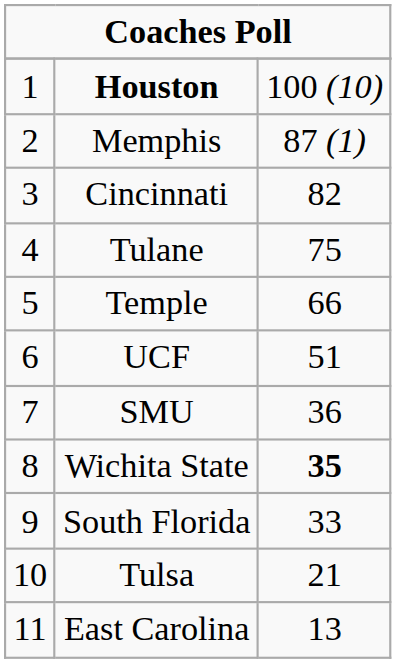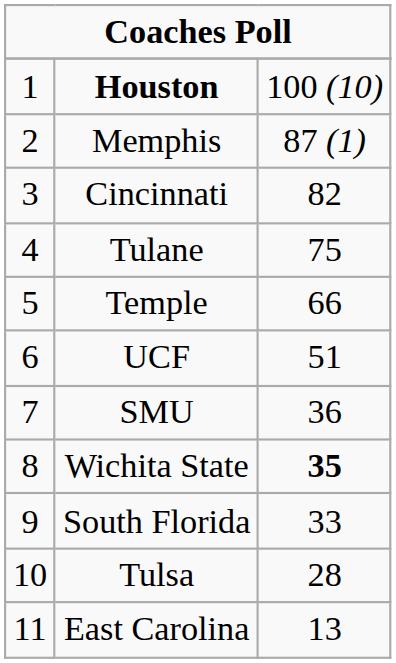 <table class="wikitable">
 <tr align="center">
 <td align="center" Colspan="3"><strong>Coaches Poll</strong></td>
 </tr>
 <tr align="center">
 </tr>
 <tr align="center">
 <td>1</td>
 <td><strong>Houston</strong></td>
 <td>100 <em>(10)</em></td>
 </tr>
 <tr align="center">
 <td>2</td>
 <td>Memphis</td>
 <td>87 <em>(1)</em></td>
 </tr>
 <tr align="center">
 <td>3</td>
 <td>Cincinnati</td>
 <td>82</td>
 </tr>
 <tr align="center">
 <td>4</td>
 <td>Tulane</td>
 <td>75</td>
 </tr>
 <tr align="center">
 <td>5</td>
 <td>Temple</td>
 <td>66</td>
 </tr>
 <tr align="center">
 <td>6</td>
 <td>UCF</td>
 <td>51</td>
 </tr>
 <tr align="center">
 <td>7</td>
 <td>SMU</td>
 <td>36</td>
 </tr>
 <tr align="center">
 <td>8</td>
 <td>Wichita State</td>
 <td><strong>35</strong></td>
 </tr>
 <tr align="center">
 <td>9</td>
 <td>South Florida</td>
 <td>33</td>
 </tr>
 <tr align="center">
 <td>10</td>
 <td>Tulsa</td>
-<td>21</td>
+<td>28</td>
 </tr>
 <tr align="center">
 <td>11</td>
 <td>East Carolina</td>
 <td>13</td>
 </tr>
 </table>
